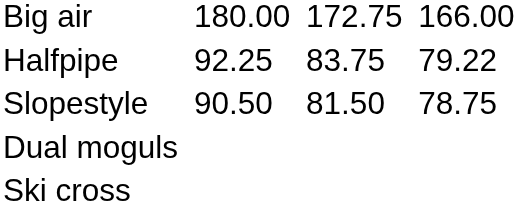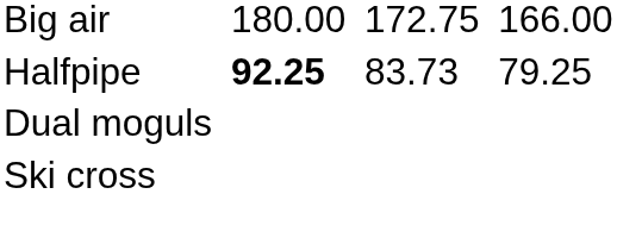 <table>
 <tr>
 <td>Big air<br></td>
 <td></td>
 <td>180.00</td>
 <td></td>
 <td>172.75</td>
 <td></td>
 <td>166.00</td>
 </tr>
 <tr>
 <td>Halfpipe<br></td>
 <td></td>
-<td>92.25</td>
+<td><strong>92.25</strong></td>
 <td></td>
-<td>83.75</td>
+<td>83.73</td>
 <td></td>
-<td>79.22</td>
-</tr>
-<tr>
-<td>Slopestyle<br></td>
-<td></td>
-<td>90.50</td>
-<td></td>
-<td>81.50</td>
-<td></td>
-<td>78.75</td>
+<td>79.25</td>
 </tr>
 <tr>
 <td>Dual moguls<br></td>
 <td colspan=2></td>
 <td colspan=2></td>
 <td colspan=2></td>
 </tr>
 <tr>
 <td>Ski cross<br></td>
 <td colspan=2></td>
 <td colspan=2></td>
 <td colspan=2></td>
 </tr>
 </table>
